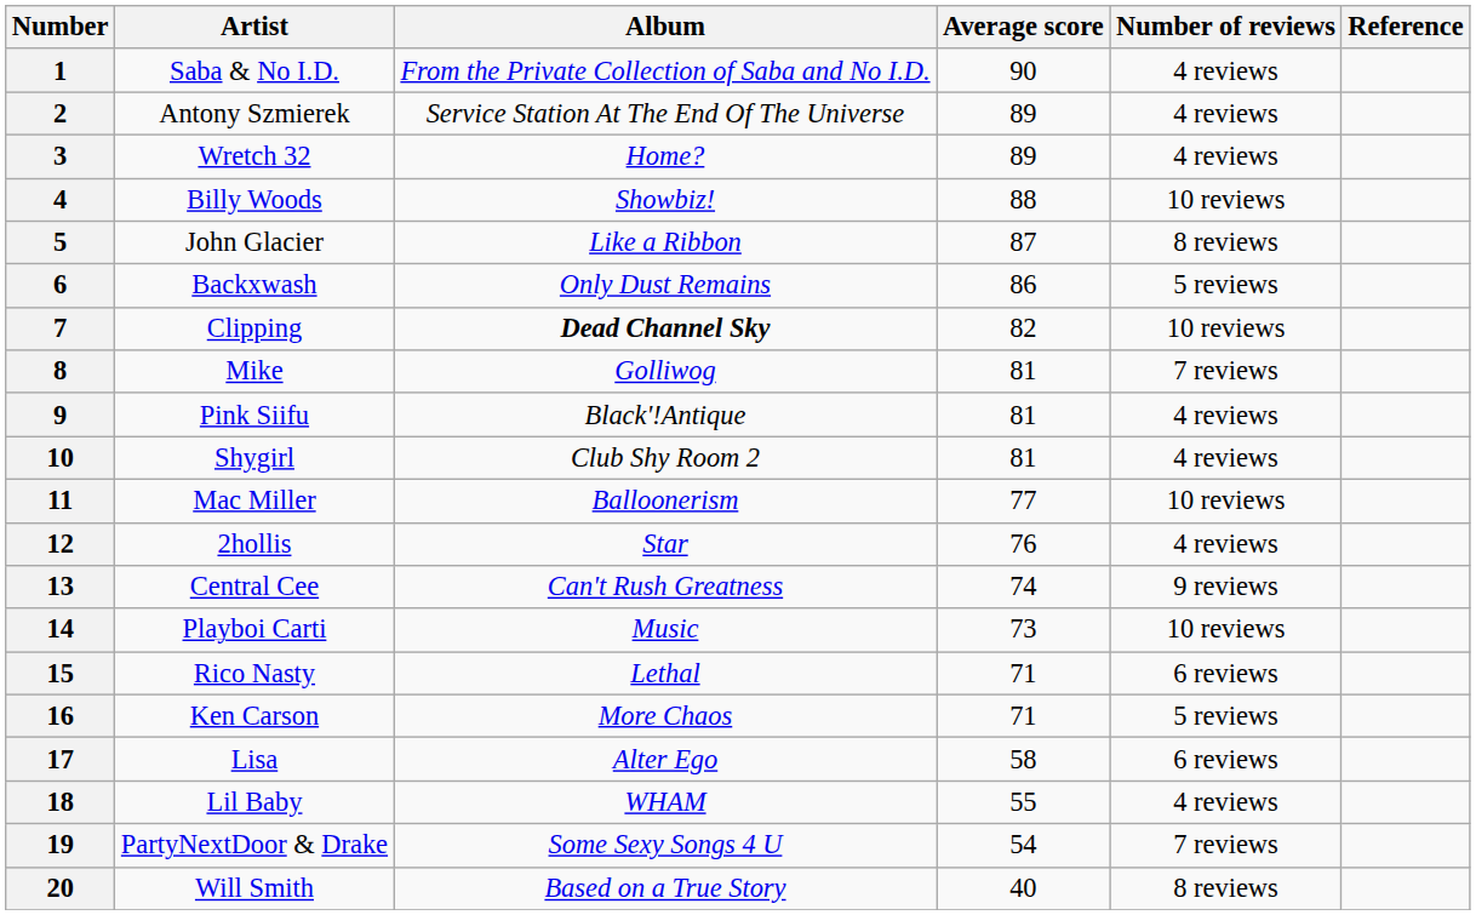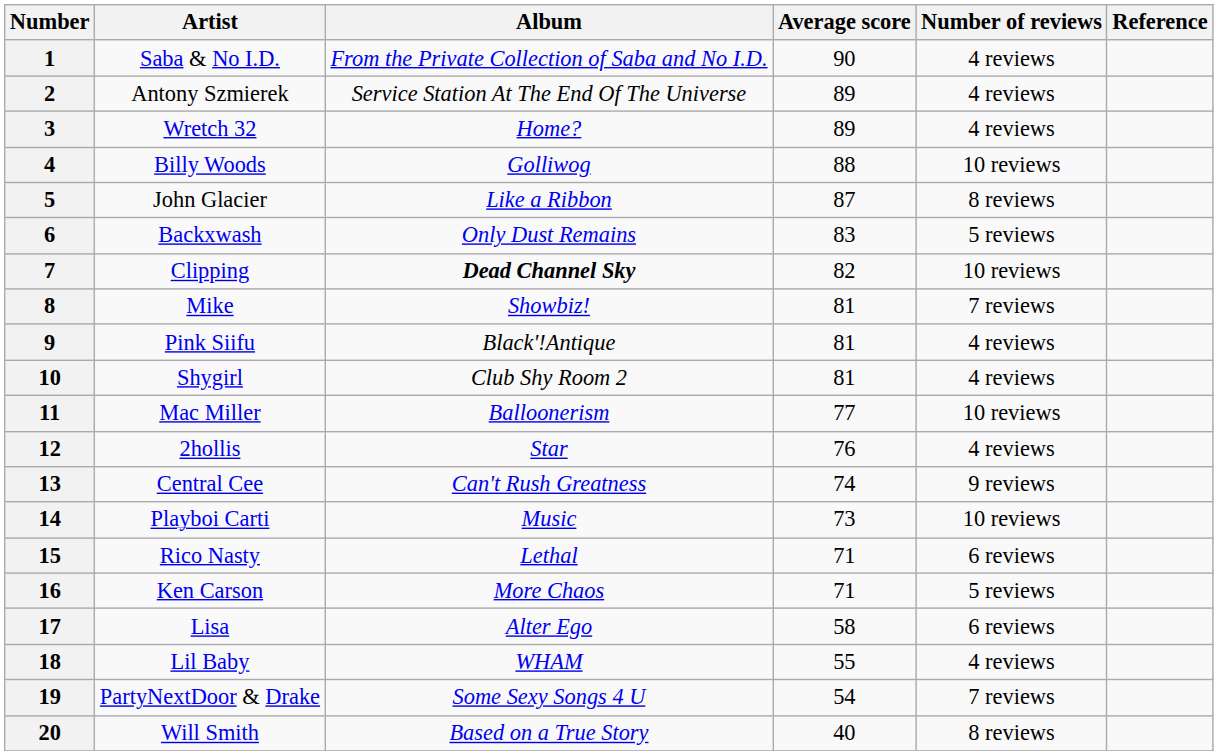 <table class="wikitable sortable" style="text-align:center;">
 <tr>
 <th scope="col">Number</th>
 <th scope="col">Artist</th>
 <th scope="col">Album</th>
 <th scope="col">Average score</th>
 <th scope="col">Number of reviews</th>
 <th scope="col">Reference</th>
 </tr>
 <tr>
 <th scope="row">1</th>
 <td><a href='#'>Saba</a> & <a href='#'>No I.D.</a></td>
 <td><em><a href='#'>From the Private Collection of Saba and No I.D.</a></em></td>
 <td>90</td>
 <td>4 reviews</td>
 <td></td>
 </tr>
 <tr>
 <th scope="row">2</th>
 <td>Antony Szmierek</td>
 <td><em>Service Station At The End Of The Universe</em></td>
 <td>89</td>
 <td>4 reviews</td>
 <td></td>
 </tr>
 <tr>
 <th scope="row">3</th>
 <td><a href='#'>Wretch 32</a></td>
 <td><em><a href='#'>Home?</a></em></td>
 <td>89</td>
 <td>4 reviews</td>
 <td></td>
 </tr>
 <tr>
 <th scope="row">4</th>
 <td><a href='#'>Billy Woods</a></td>
-<td><em><a href='#'>Showbiz!</a></em></td>
+<td><em><a href='#'>Golliwog</a></em></td>
 <td>88</td>
 <td>10 reviews</td>
 <td></td>
 </tr>
 <tr>
 <th scope="row">5</th>
 <td>John Glacier</td>
 <td><em><a href='#'>Like a Ribbon</a></em></td>
 <td>87</td>
 <td>8 reviews</td>
 <td></td>
 </tr>
 <tr>
 <th scope="row">6</th>
 <td><a href='#'>Backxwash</a></td>
 <td><em><a href='#'>Only Dust Remains</a></em></td>
-<td>86</td>
+<td>83</td>
 <td>5 reviews</td>
 <td></td>
 </tr>
 <tr>
 <th scope="row">7</th>
 <td><a href='#'>Clipping</a></td>
 <td><strong><em>Dead Channel Sky</em></strong></td>
 <td>82</td>
 <td>10 reviews</td>
 <td></td>
 </tr>
 <tr>
 <th scope="row">8</th>
 <td><a href='#'>Mike</a></td>
-<td><em><a href='#'>Golliwog</a></em></td>
+<td><em><a href='#'>Showbiz!</a></em></td>
 <td>81</td>
 <td>7 reviews</td>
 <td></td>
 </tr>
 <tr>
 <th scope="row">9</th>
 <td><a href='#'>Pink Siifu</a></td>
 <td><em>Black'!Antique</em></td>
 <td>81</td>
 <td>4 reviews</td>
 <td></td>
 </tr>
 <tr>
 <th scope="row">10</th>
 <td><a href='#'>Shygirl</a></td>
 <td><em>Club Shy Room 2</em></td>
 <td>81</td>
 <td>4 reviews</td>
 <td></td>
 </tr>
 <tr>
 <th scope="row">11</th>
 <td><a href='#'>Mac Miller</a></td>
 <td><em><a href='#'>Balloonerism</a></em></td>
 <td>77</td>
 <td>10 reviews</td>
 <td></td>
 </tr>
 <tr>
 <th scope="row">12</th>
 <td><a href='#'>2hollis</a></td>
 <td><em><a href='#'>Star</a></em></td>
 <td>76</td>
 <td>4 reviews</td>
 <td></td>
 </tr>
 <tr>
 <th scope="row">13</th>
 <td><a href='#'>Central Cee</a></td>
 <td><em><a href='#'>Can't Rush Greatness</a></em></td>
 <td>74</td>
 <td>9 reviews</td>
 <td></td>
 </tr>
 <tr>
 <th scope="row">14</th>
 <td><a href='#'>Playboi Carti</a></td>
 <td><em><a href='#'>Music</a></em></td>
 <td>73</td>
 <td>10 reviews</td>
 <td></td>
 </tr>
 <tr>
 <th scope="row">15</th>
 <td><a href='#'>Rico Nasty</a></td>
 <td><em><a href='#'>Lethal</a></em></td>
 <td>71</td>
 <td>6 reviews</td>
 <td></td>
 </tr>
 <tr>
 <th scope="row">16</th>
 <td><a href='#'>Ken Carson</a></td>
 <td><em><a href='#'>More Chaos</a></em></td>
 <td>71</td>
 <td>5 reviews</td>
 <td></td>
 </tr>
 <tr>
 <th scope="row">17</th>
 <td><a href='#'>Lisa</a></td>
 <td><em><a href='#'>Alter Ego</a></em></td>
 <td>58</td>
 <td>6 reviews</td>
 <td></td>
 </tr>
 <tr>
 <th scope="row">18</th>
 <td><a href='#'>Lil Baby</a></td>
 <td><em><a href='#'>WHAM</a></em></td>
 <td>55</td>
 <td>4 reviews</td>
 <td></td>
 </tr>
 <tr>
 <th scope="row">19</th>
 <td><a href='#'>PartyNextDoor</a> & <a href='#'>Drake</a></td>
 <td><em><a href='#'>Some Sexy Songs 4 U</a></em></td>
 <td>54</td>
 <td>7 reviews</td>
 <td></td>
 </tr>
 <tr>
 <th scope="row">20</th>
 <td><a href='#'>Will Smith</a></td>
 <td><em><a href='#'>Based on a True Story</a></em></td>
 <td>40</td>
 <td>8 reviews</td>
 <td></td>
 </tr>
 </table>
